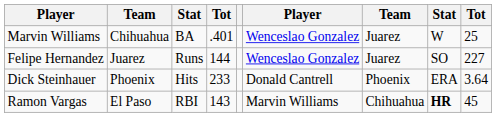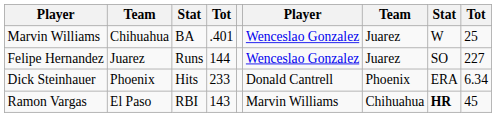 <table class="wikitable">
 <tr>
 <th>Player</th>
 <th>Team</th>
 <th>Stat</th>
 <th>Tot</th>
 <th></th>
 <th>Player</th>
 <th>Team</th>
 <th>Stat</th>
 <th>Tot</th>
 </tr>
 <tr>
 <td>Marvin Williams</td>
 <td>Chihuahua</td>
 <td>BA</td>
 <td>.401</td>
 <td></td>
 <td><a href='#'>Wenceslao Gonzalez</a></td>
 <td>Juarez</td>
 <td>W</td>
 <td>25</td>
 </tr>
 <tr>
 <td>Felipe Hernandez</td>
 <td>Juarez</td>
 <td>Runs</td>
 <td>144</td>
 <td></td>
 <td><a href='#'>Wenceslao Gonzalez</a></td>
 <td>Juarez</td>
 <td>SO</td>
 <td>227</td>
 </tr>
 <tr>
 <td>Dick Steinhauer</td>
 <td>Phoenix</td>
 <td>Hits</td>
 <td>233</td>
 <td></td>
 <td>Donald Cantrell</td>
 <td>Phoenix</td>
 <td>ERA</td>
-<td>3.64</td>
+<td>6.34</td>
 </tr>
 <tr>
 <td>Ramon Vargas</td>
 <td>El Paso</td>
 <td>RBI</td>
 <td>143</td>
 <td></td>
 <td>Marvin Williams</td>
 <td>Chihuahua</td>
 <td><strong>HR</strong></td>
 <td>45</td>
 </tr>
 </table>
